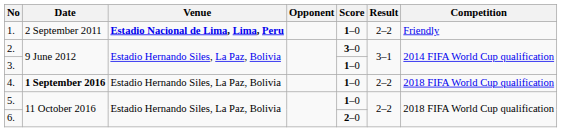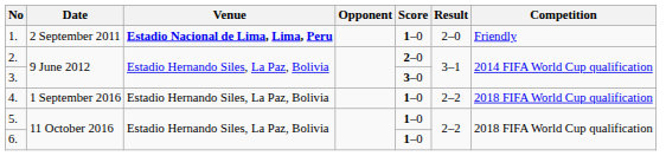 <table class="wikitable" style="font-size:85%;">
 <tr>
 <th>No</th>
 <th>Date</th>
 <th>Venue</th>
 <th>Opponent</th>
 <th>Score</th>
 <th>Result</th>
 <th>Competition</th>
 </tr>
 <tr>
 <td>1.</td>
 <td>2 September 2011</td>
 <td><strong><a href='#'>Estadio Nacional de Lima</a>, <a href='#'>Lima</a>, <a href='#'>Peru</a></strong></td>
 <td></td>
 <td align=center><strong>1</strong>–0</td>
-<td align=center>2–2</td>
+<td align=center>2–0</td>
 <td><a href='#'>Friendly</a></td>
 </tr>
 <tr>
 <td>2.</td>
 <td rowspan=2>9 June 2012</td>
 <td rowspan=2><a href='#'>Estadio Hernando Siles</a>, <a href='#'>La Paz</a>, <a href='#'>Bolivia</a></td>
 <td rowspan=2></td>
-<td align=center><strong>3</strong>–0</td>
+<td align=center><strong>2</strong>–0</td>
 <td rowspan=2 align=center>3–1</td>
 <td rowspan=2><a href='#'>2014 FIFA World Cup qualification</a></td>
 </tr>
 <tr>
 <td>3.</td>
-<td align=center><strong>1</strong>–0</td>
+<td align=center><strong>3</strong>–0</td>
 </tr>
 <tr>
 <td>4.</td>
-<td><strong>1 September 2016</strong></td>
+<td>1 September 2016</td>
 <td>Estadio Hernando Siles, La Paz, Bolivia</td>
 <td></td>
 <td align=center><strong>1</strong>–0</td>
 <td align=center>2–2</td>
 <td><a href='#'>2018 FIFA World Cup qualification</a></td>
 </tr>
 <tr>
 <td>5.</td>
 <td rowspan=2>11 October 2016</td>
 <td rowspan=2>Estadio Hernando Siles, La Paz, Bolivia</td>
 <td rowspan=2></td>
 <td align=center><strong>1</strong>–0</td>
 <td rowspan=2 align=center>2–2</td>
 <td rowspan=2>2018 FIFA World Cup qualification</td>
 </tr>
 <tr>
 <td>6.</td>
-<td align=center><strong>2</strong>–0</td>
+<td align=center><strong>1</strong>–0</td>
 </tr>
 </table>
